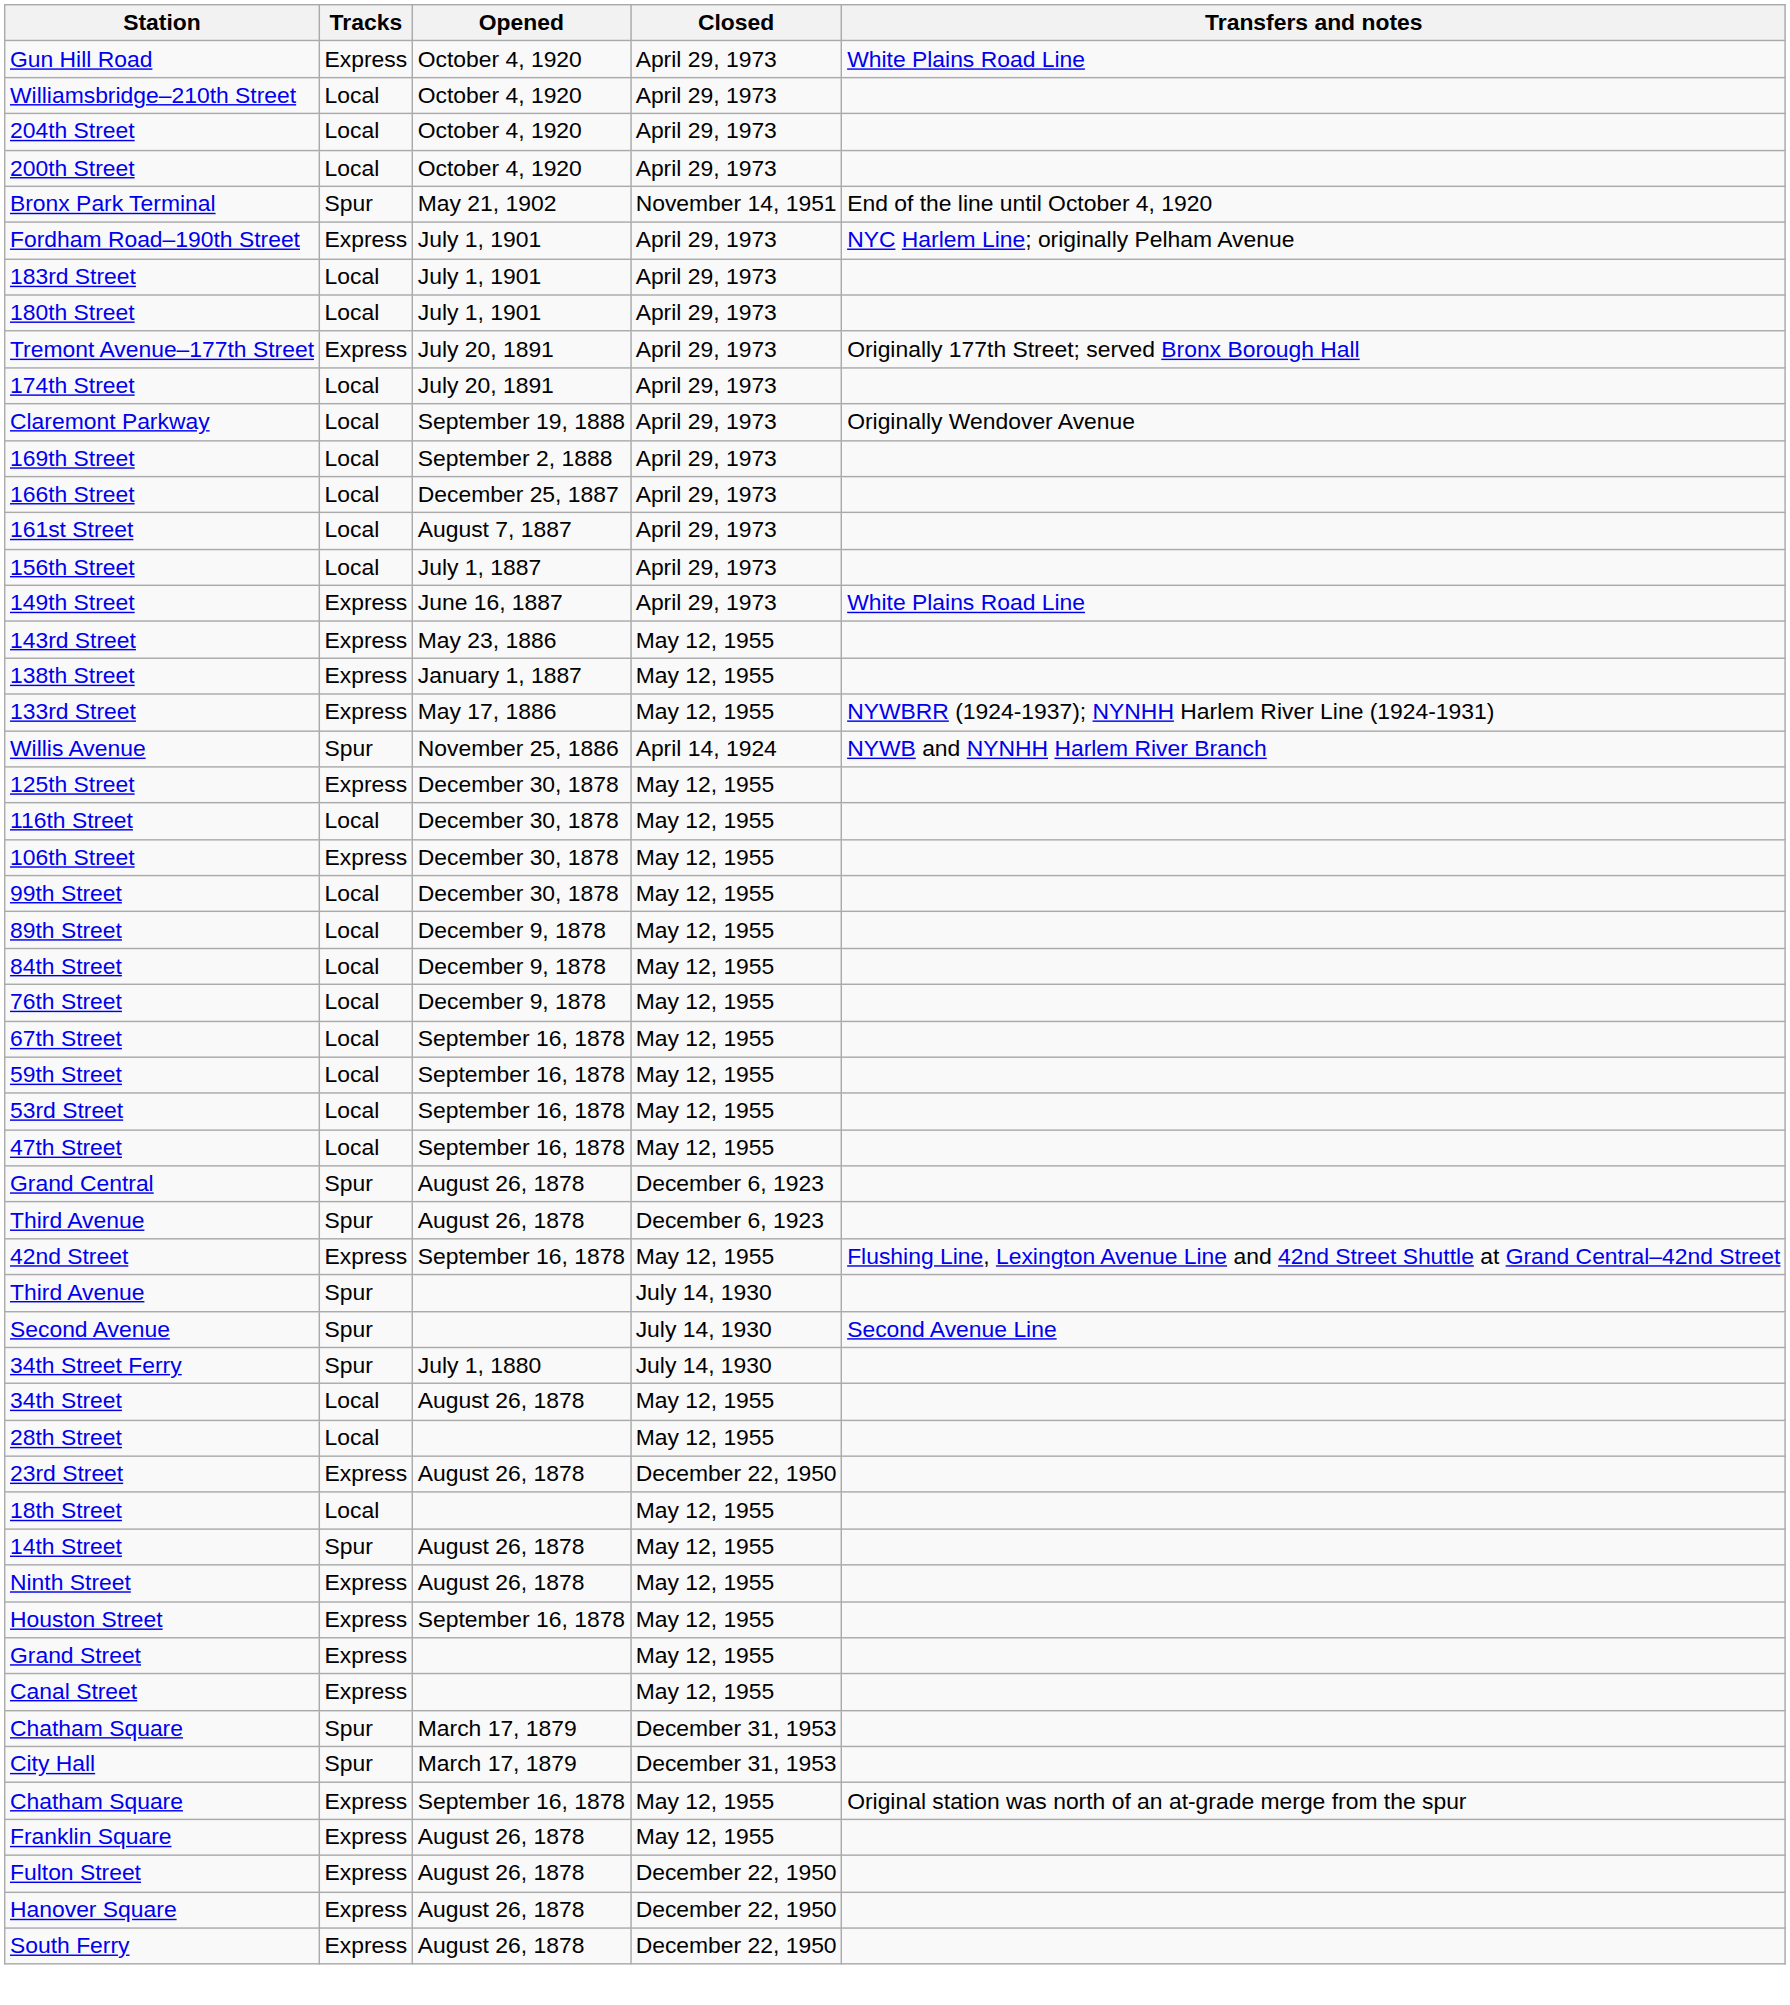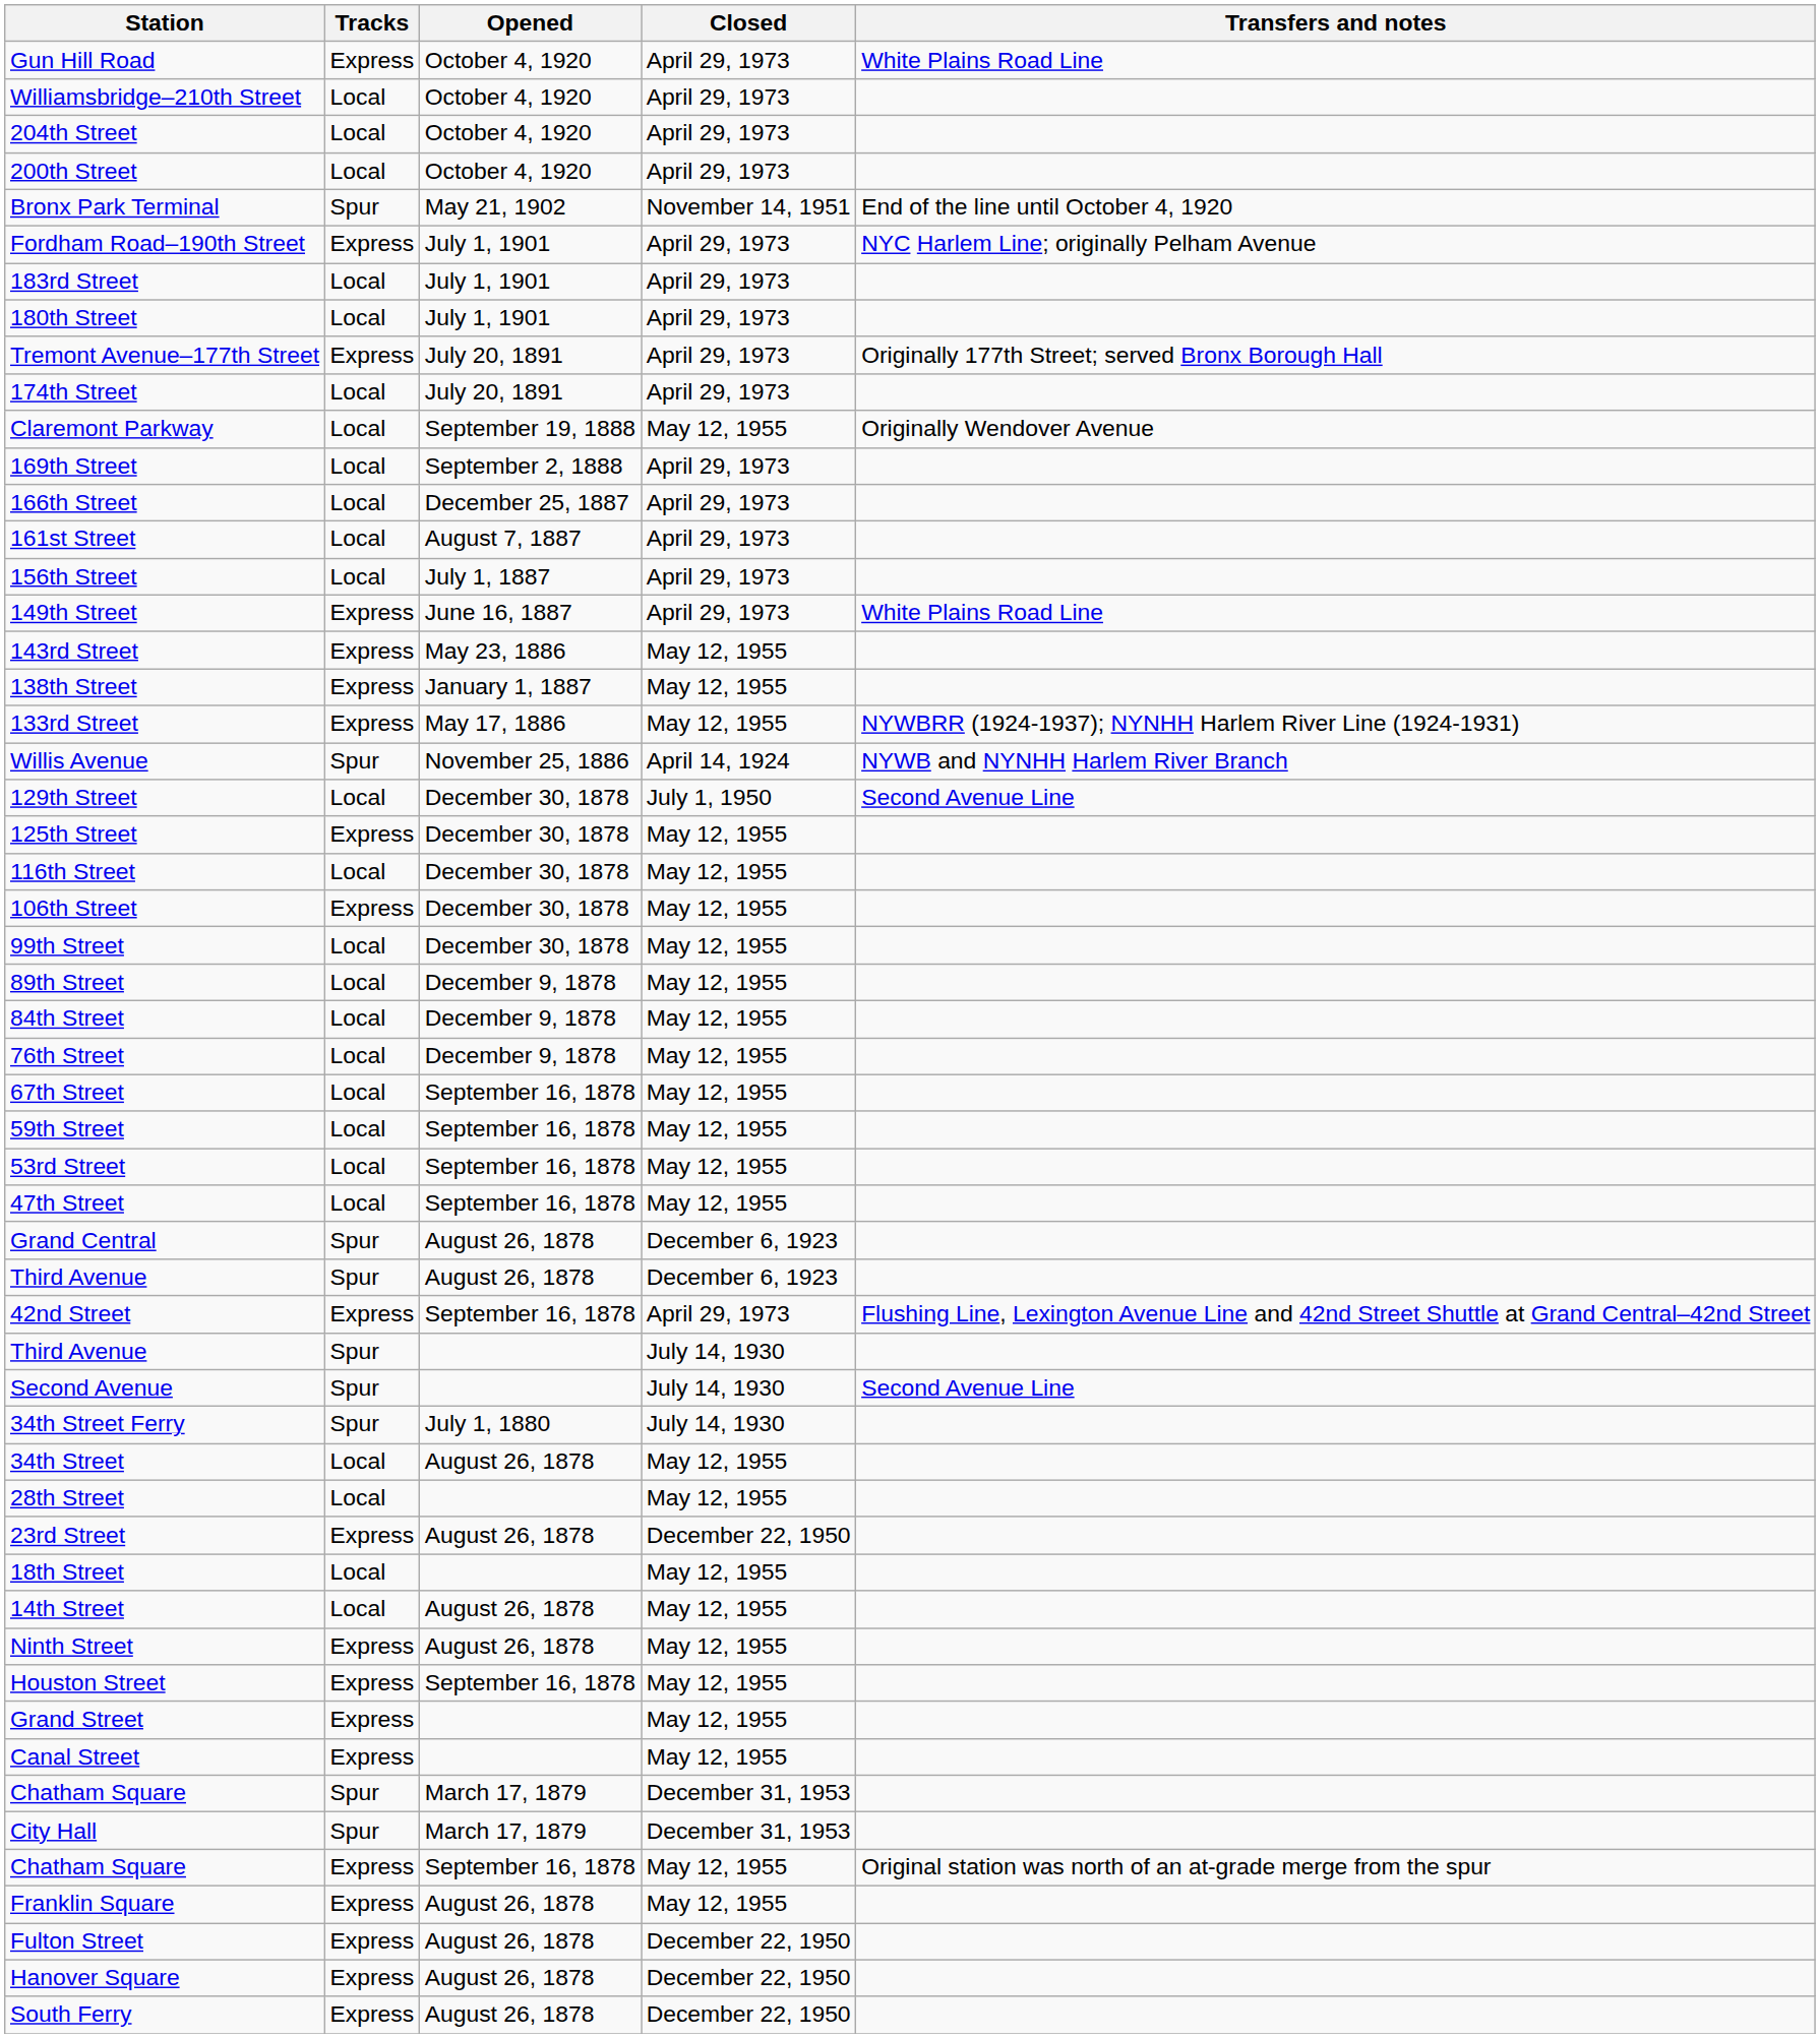 <table class="wikitable">
 <tr>
 <th>Station</th>
 <th>Tracks</th>
 <th>Opened</th>
 <th>Closed</th>
 <th>Transfers and notes</th>
 </tr>
 <tr>
 <td><a href='#'>Gun Hill Road</a></td>
 <td>Express</td>
 <td>October 4, 1920</td>
 <td>April 29, 1973</td>
 <td><a href='#'>White Plains Road Line</a></td>
 </tr>
 <tr>
 <td><a href='#'>Williamsbridge–210th Street</a></td>
 <td>Local</td>
 <td>October 4, 1920</td>
 <td>April 29, 1973</td>
 <td></td>
 </tr>
 <tr>
 <td><a href='#'>204th Street</a></td>
 <td>Local</td>
 <td>October 4, 1920</td>
 <td>April 29, 1973</td>
 <td></td>
 </tr>
 <tr>
 <td><a href='#'>200th Street</a></td>
 <td>Local</td>
 <td>October 4, 1920</td>
 <td>April 29, 1973</td>
 <td></td>
 </tr>
 <tr>
 <td><a href='#'>Bronx Park Terminal</a></td>
 <td>Spur</td>
 <td>May 21, 1902</td>
 <td>November 14, 1951</td>
 <td>End of the line until October 4, 1920</td>
 </tr>
 <tr>
 <td><a href='#'>Fordham Road–190th Street</a></td>
 <td>Express</td>
 <td>July 1, 1901</td>
 <td>April 29, 1973</td>
 <td><a href='#'>NYC</a> <a href='#'>Harlem Line</a>; originally Pelham Avenue</td>
 </tr>
 <tr>
 <td><a href='#'>183rd Street</a></td>
 <td>Local</td>
 <td>July 1, 1901</td>
 <td>April 29, 1973</td>
 <td></td>
 </tr>
 <tr>
 <td><a href='#'>180th Street</a></td>
 <td>Local</td>
 <td>July 1, 1901</td>
 <td>April 29, 1973</td>
 <td></td>
 </tr>
 <tr>
 <td><a href='#'>Tremont Avenue–177th Street</a></td>
 <td>Express</td>
 <td>July 20, 1891</td>
 <td>April 29, 1973</td>
 <td>Originally 177th Street; served <a href='#'>Bronx Borough Hall</a></td>
 </tr>
 <tr>
 <td><a href='#'>174th Street</a></td>
 <td>Local</td>
 <td>July 20, 1891</td>
 <td>April 29, 1973</td>
 <td></td>
 </tr>
 <tr>
 <td><a href='#'>Claremont Parkway</a></td>
 <td>Local</td>
 <td>September 19, 1888</td>
-<td>April 29, 1973</td>
+<td>May 12, 1955</td>
 <td>Originally Wendover Avenue</td>
 </tr>
 <tr>
 <td><a href='#'>169th Street</a></td>
 <td>Local</td>
 <td>September 2, 1888</td>
 <td>April 29, 1973</td>
 <td></td>
 </tr>
 <tr>
 <td><a href='#'>166th Street</a></td>
 <td>Local</td>
 <td>December 25, 1887</td>
 <td>April 29, 1973</td>
 <td></td>
 </tr>
 <tr>
 <td><a href='#'>161st Street</a></td>
 <td>Local</td>
 <td>August 7, 1887</td>
 <td>April 29, 1973</td>
 <td></td>
 </tr>
 <tr>
 <td><a href='#'>156th Street</a></td>
 <td>Local</td>
 <td>July 1, 1887</td>
 <td>April 29, 1973</td>
 <td></td>
 </tr>
 <tr>
 <td><a href='#'>149th Street</a></td>
 <td>Express</td>
 <td>June 16, 1887</td>
 <td>April 29, 1973</td>
 <td><a href='#'>White Plains Road Line</a></td>
 </tr>
 <tr>
 <td><a href='#'>143rd Street</a></td>
 <td>Express</td>
 <td>May 23, 1886</td>
 <td>May 12, 1955</td>
 <td></td>
 </tr>
 <tr>
 <td><a href='#'>138th Street</a></td>
 <td>Express</td>
 <td>January 1, 1887</td>
 <td>May 12, 1955</td>
 <td></td>
 </tr>
 <tr>
 <td><a href='#'>133rd Street</a></td>
 <td>Express</td>
 <td>May 17, 1886</td>
 <td>May 12, 1955</td>
 <td><a href='#'>NYWBRR</a> (1924-1937); <a href='#'>NYNHH</a> Harlem River Line (1924-1931)</td>
 </tr>
 <tr>
 <td><a href='#'>Willis Avenue</a></td>
 <td>Spur</td>
 <td>November 25, 1886</td>
 <td>April 14, 1924</td>
 <td><a href='#'>NYWB</a> and <a href='#'>NYNHH</a> <a href='#'>Harlem River Branch</a></td>
+</tr>
+<tr>
+<td><a href='#'>129th Street</a></td>
+<td>Local</td>
+<td>December 30, 1878</td>
+<td>July 1, 1950</td>
+<td><a href='#'>Second Avenue Line</a></td>
 </tr>
 <tr>
 <td><a href='#'>125th Street</a></td>
 <td>Express</td>
 <td>December 30, 1878</td>
 <td>May 12, 1955</td>
 <td></td>
 </tr>
 <tr>
 <td><a href='#'>116th Street</a></td>
 <td>Local</td>
 <td>December 30, 1878</td>
 <td>May 12, 1955</td>
 <td></td>
 </tr>
 <tr>
 <td><a href='#'>106th Street</a></td>
 <td>Express</td>
 <td>December 30, 1878</td>
 <td>May 12, 1955</td>
 <td></td>
 </tr>
 <tr>
 <td><a href='#'>99th Street</a></td>
 <td>Local</td>
 <td>December 30, 1878</td>
 <td>May 12, 1955</td>
 <td></td>
 </tr>
 <tr>
 <td><a href='#'>89th Street</a></td>
 <td>Local</td>
 <td>December 9, 1878</td>
 <td>May 12, 1955</td>
 <td></td>
 </tr>
 <tr>
 <td><a href='#'>84th Street</a></td>
 <td>Local</td>
 <td>December 9, 1878</td>
 <td>May 12, 1955</td>
 <td></td>
 </tr>
 <tr>
 <td><a href='#'>76th Street</a></td>
 <td>Local</td>
 <td>December 9, 1878</td>
 <td>May 12, 1955</td>
 <td></td>
 </tr>
 <tr>
 <td><a href='#'>67th Street</a></td>
 <td>Local</td>
 <td>September 16, 1878</td>
 <td>May 12, 1955</td>
 <td></td>
 </tr>
 <tr>
 <td><a href='#'>59th Street</a></td>
 <td>Local</td>
 <td>September 16, 1878</td>
 <td>May 12, 1955</td>
 <td></td>
 </tr>
 <tr>
 <td><a href='#'>53rd Street</a></td>
 <td>Local</td>
 <td>September 16, 1878</td>
 <td>May 12, 1955</td>
 <td></td>
 </tr>
 <tr>
 <td><a href='#'>47th Street</a></td>
 <td>Local</td>
 <td>September 16, 1878</td>
 <td>May 12, 1955</td>
 <td></td>
 </tr>
 <tr>
 <td><a href='#'>Grand Central</a></td>
 <td>Spur</td>
 <td>August 26, 1878</td>
 <td>December 6, 1923</td>
 <td></td>
 </tr>
 <tr>
 <td><a href='#'>Third Avenue</a></td>
 <td>Spur</td>
 <td>August 26, 1878</td>
 <td>December 6, 1923</td>
 <td></td>
 </tr>
 <tr>
 <td><a href='#'>42nd Street</a></td>
 <td>Express</td>
 <td>September 16, 1878</td>
-<td>May 12, 1955</td>
+<td>April 29, 1973</td>
 <td><a href='#'>Flushing Line</a>, <a href='#'>Lexington Avenue Line</a> and <a href='#'>42nd Street Shuttle</a> at <a href='#'>Grand Central–42nd Street</a></td>
 </tr>
 <tr>
 <td><a href='#'>Third Avenue</a></td>
 <td>Spur</td>
 <td></td>
 <td>July 14, 1930</td>
 <td></td>
 </tr>
 <tr>
 <td><a href='#'>Second Avenue</a></td>
 <td>Spur</td>
 <td></td>
 <td>July 14, 1930</td>
 <td><a href='#'>Second Avenue Line</a></td>
 </tr>
 <tr>
 <td><a href='#'>34th Street Ferry</a></td>
 <td>Spur</td>
 <td>July 1, 1880</td>
 <td>July 14, 1930</td>
 <td></td>
 </tr>
 <tr>
 <td><a href='#'>34th Street</a></td>
 <td>Local</td>
 <td>August 26, 1878</td>
 <td>May 12, 1955</td>
 <td></td>
 </tr>
 <tr>
 <td><a href='#'>28th Street</a></td>
 <td>Local</td>
 <td></td>
 <td>May 12, 1955</td>
 <td></td>
 </tr>
 <tr>
 <td><a href='#'>23rd Street</a></td>
 <td>Express</td>
 <td>August 26, 1878</td>
 <td>December 22, 1950</td>
 <td></td>
 </tr>
 <tr>
 <td><a href='#'>18th Street</a></td>
 <td>Local</td>
 <td></td>
 <td>May 12, 1955</td>
 <td></td>
 </tr>
 <tr>
 <td><a href='#'>14th Street</a></td>
-<td>Spur</td>
+<td>Local</td>
 <td>August 26, 1878</td>
 <td>May 12, 1955</td>
 <td></td>
 </tr>
 <tr>
 <td><a href='#'>Ninth Street</a></td>
 <td>Express</td>
 <td>August 26, 1878</td>
 <td>May 12, 1955</td>
 <td></td>
 </tr>
 <tr>
 <td><a href='#'>Houston Street</a></td>
 <td>Express</td>
 <td>September 16, 1878</td>
 <td>May 12, 1955</td>
 <td></td>
 </tr>
 <tr>
 <td><a href='#'>Grand Street</a></td>
 <td>Express</td>
 <td></td>
 <td>May 12, 1955</td>
 <td></td>
 </tr>
 <tr>
 <td><a href='#'>Canal Street</a></td>
 <td>Express</td>
 <td></td>
 <td>May 12, 1955</td>
 <td></td>
 </tr>
 <tr>
 <td><a href='#'>Chatham Square</a></td>
 <td>Spur</td>
 <td>March 17, 1879</td>
 <td>December 31, 1953</td>
 <td></td>
 </tr>
 <tr>
 <td><a href='#'>City Hall</a></td>
 <td>Spur</td>
 <td>March 17, 1879</td>
 <td>December 31, 1953</td>
 <td></td>
 </tr>
 <tr>
 <td><a href='#'>Chatham Square</a></td>
 <td>Express</td>
 <td>September 16, 1878</td>
 <td>May 12, 1955</td>
 <td>Original station was north of an at-grade merge from the spur</td>
 </tr>
 <tr>
 <td><a href='#'>Franklin Square</a></td>
 <td>Express</td>
 <td>August 26, 1878</td>
 <td>May 12, 1955</td>
 <td></td>
 </tr>
 <tr>
 <td><a href='#'>Fulton Street</a></td>
 <td>Express</td>
 <td>August 26, 1878</td>
 <td>December 22, 1950</td>
 <td></td>
 </tr>
 <tr>
 <td><a href='#'>Hanover Square</a></td>
 <td>Express</td>
 <td>August 26, 1878</td>
 <td>December 22, 1950</td>
 <td></td>
 </tr>
 <tr>
 <td><a href='#'>South Ferry</a></td>
 <td>Express</td>
 <td>August 26, 1878</td>
 <td>December 22, 1950</td>
 <td></td>
 </tr>
 </table>
